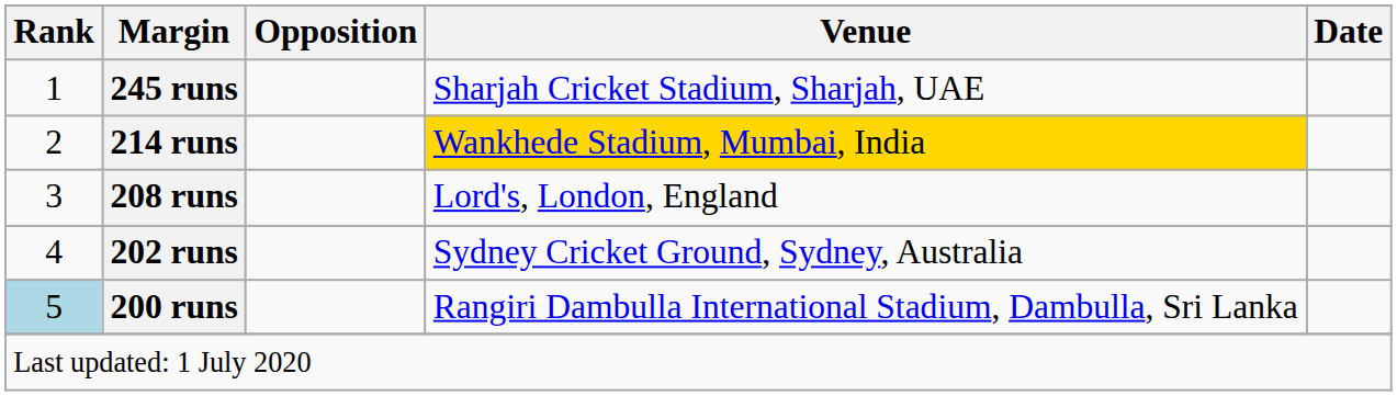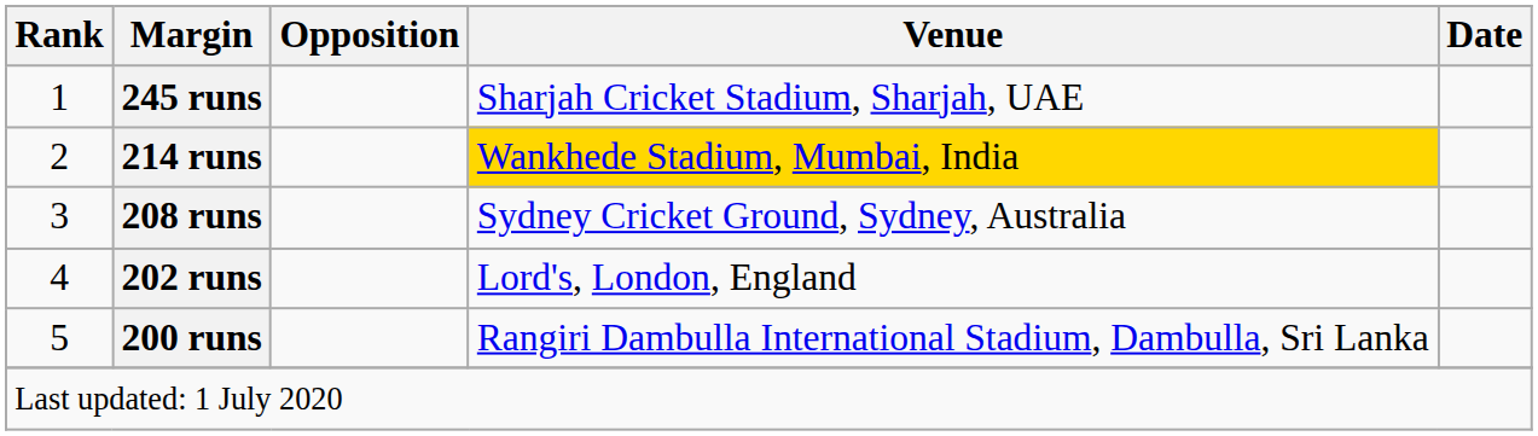 <table class="wikitable sortable">
 <tr>
 <th scope=col>Rank</th>
 <th scope=col>Margin</th>
 <th scope=col>Opposition</th>
 <th scope=col>Venue</th>
 <th scope=col>Date</th>
 </tr>
 <tr>
 <td align=center>1</td>
 <th scope=row style="text-align:center;">245 runs</th>
 <td></td>
 <td><a href='#'>Sharjah Cricket Stadium</a>, <a href='#'>Sharjah</a>, UAE</td>
 <td></td>
 </tr>
 <tr>
 <td align=center>2</td>
 <th scope=row style=text-align:center;>214 runs</th>
 <td></td>
 <td style="background: gold;"><a href='#'>Wankhede Stadium</a>, <a href='#'>Mumbai</a>, India</td>
 <td></td>
 </tr>
 <tr>
 <td align=center>3</td>
 <th scope=row style=text-align:center;>208 runs</th>
 <td></td>
-<td><a href='#'>Lord's</a>, <a href='#'>London</a>, England</td>
+<td><a href='#'>Sydney Cricket Ground</a>, <a href='#'>Sydney</a>, Australia</td>
 <td></td>
 </tr>
 <tr>
 <td align=center>4</td>
 <th scope=row style=text-align:center;>202 runs</th>
 <td></td>
-<td><a href='#'>Sydney Cricket Ground</a>, <a href='#'>Sydney</a>, Australia</td>
+<td><a href='#'>Lord's</a>, <a href='#'>London</a>, England</td>
 <td> </td>
 </tr>
 <tr>
-<td align=center style="background: lightblue;">5</td>
+<td align=center>5</td>
 <th scope=row style=text-align:center;>200 runs</th>
 <td></td>
 <td><a href='#'>Rangiri Dambulla International Stadium</a>, <a href='#'>Dambulla</a>, Sri Lanka</td>
 <td></td>
 </tr>
 <tr>
 </tr>
 <tr class=sortbottom>
 <td colspan=5><small>Last updated: 1 July 2020</small></td>
 </tr>
 </table>
